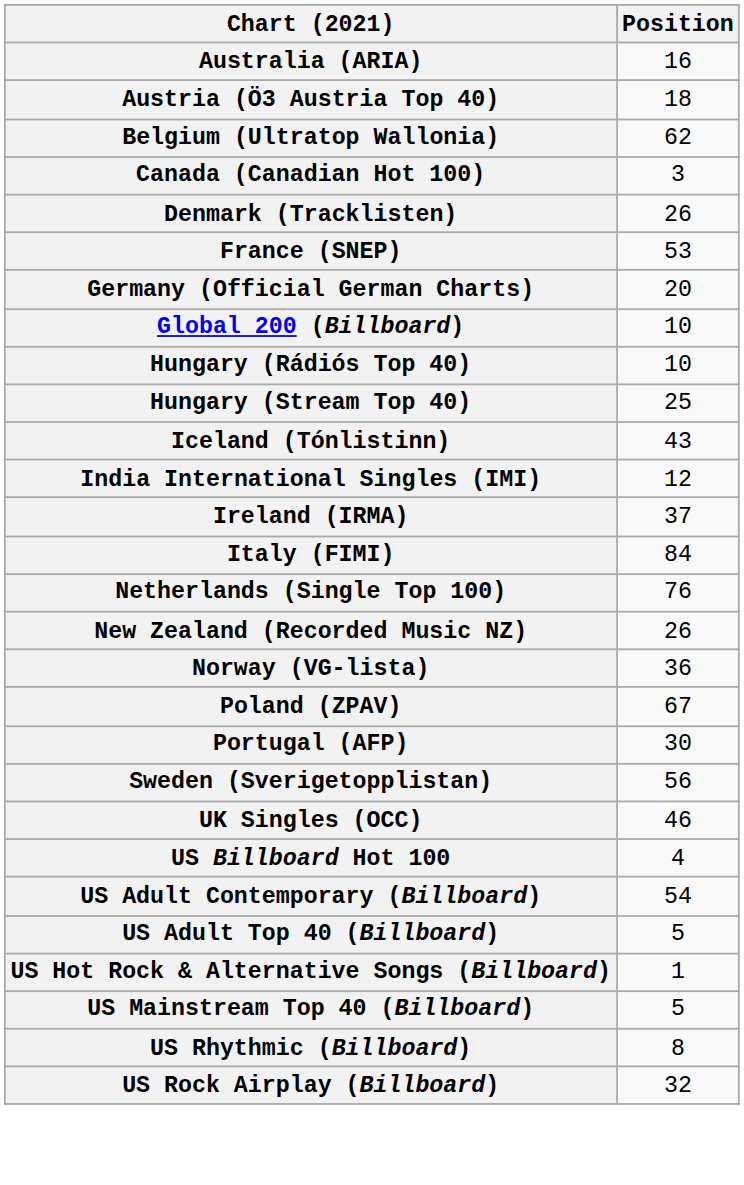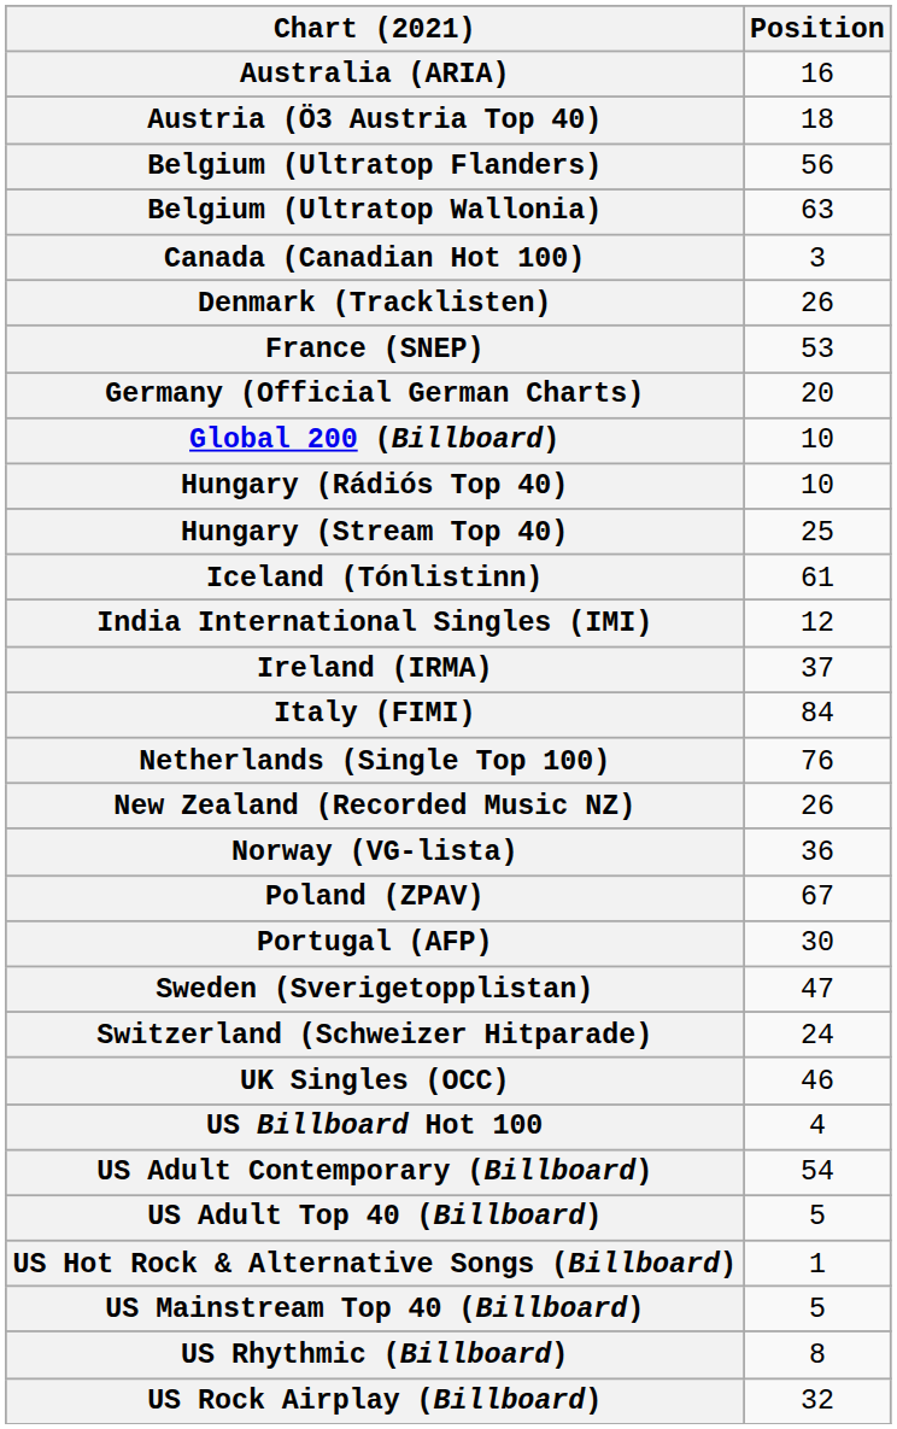 <table class="wikitable sortable plainrowheaders" style="text-align:center">
 <tr>
 <th scope="col">Chart (2021)</th>
 <th scope="col">Position</th>
 </tr>
 <tr>
 <th scope="row">Australia (ARIA)</th>
 <td>16</td>
 </tr>
 <tr>
 <th scope="row">Austria (Ö3 Austria Top 40)</th>
 <td>18</td>
 </tr>
 <tr>
+<th scope="row">Belgium (Ultratop Flanders)</th>
+<td>56</td>
+</tr>
+<tr>
 <th scope="row">Belgium (Ultratop Wallonia)</th>
-<td>62</td>
+<td>63</td>
 </tr>
 <tr>
 <th scope="row">Canada (Canadian Hot 100)</th>
 <td>3</td>
 </tr>
 <tr>
 <th scope="row">Denmark (Tracklisten)</th>
 <td>26</td>
 </tr>
 <tr>
 <th scope="row">France (SNEP)</th>
 <td>53</td>
 </tr>
 <tr>
 <th scope="row">Germany (Official German Charts)</th>
 <td>20</td>
 </tr>
 <tr>
 <th scope="row"><a href='#'>Global 200</a> (<em>Billboard</em>)</th>
 <td>10</td>
 </tr>
 <tr>
 <th scope="row">Hungary (Rádiós Top 40)</th>
 <td>10</td>
 </tr>
 <tr>
 <th scope="row">Hungary (Stream Top 40)</th>
 <td>25</td>
 </tr>
 <tr>
 <th scope="row">Iceland (Tónlistinn)</th>
-<td>43</td>
+<td>61</td>
 </tr>
 <tr>
 <th scope="row">India International Singles (IMI)</th>
 <td>12</td>
 </tr>
 <tr>
 <th scope="row">Ireland (IRMA)</th>
 <td>37</td>
 </tr>
 <tr>
 <th scope="row">Italy (FIMI)</th>
 <td>84</td>
 </tr>
 <tr>
 <th scope="row">Netherlands (Single Top 100)</th>
 <td>76</td>
 </tr>
 <tr>
 <th scope="row">New Zealand (Recorded Music NZ)</th>
 <td>26</td>
 </tr>
 <tr>
 <th scope="row">Norway (VG-lista)</th>
 <td>36</td>
 </tr>
 <tr>
 <th scope="row">Poland (ZPAV)</th>
 <td>67</td>
 </tr>
 <tr>
 <th scope="row">Portugal (AFP)</th>
 <td>30</td>
 </tr>
 <tr>
 <th scope="row">Sweden (Sverigetopplistan)</th>
-<td>56</td>
+<td>47</td>
+</tr>
+<tr>
+<th scope="row">Switzerland (Schweizer Hitparade)</th>
+<td>24</td>
 </tr>
 <tr>
 <th scope="row">UK Singles (OCC)</th>
 <td>46</td>
 </tr>
 <tr>
 <th scope="row">US <em>Billboard</em> Hot 100</th>
 <td>4</td>
 </tr>
 <tr>
 <th scope="row">US Adult Contemporary (<em>Billboard</em>)</th>
 <td>54</td>
 </tr>
 <tr>
 <th scope="row">US Adult Top 40 (<em>Billboard</em>)</th>
 <td>5</td>
 </tr>
 <tr>
 <th scope="row">US Hot Rock & Alternative Songs (<em>Billboard</em>)</th>
 <td>1</td>
 </tr>
 <tr>
 <th scope="row">US Mainstream Top 40 (<em>Billboard</em>)</th>
 <td>5</td>
 </tr>
 <tr>
 <th scope="row">US Rhythmic (<em>Billboard</em>)</th>
 <td>8</td>
 </tr>
 <tr>
 <th scope="row">US Rock Airplay (<em>Billboard</em>)</th>
 <td>32</td>
 </tr>
 </table>
